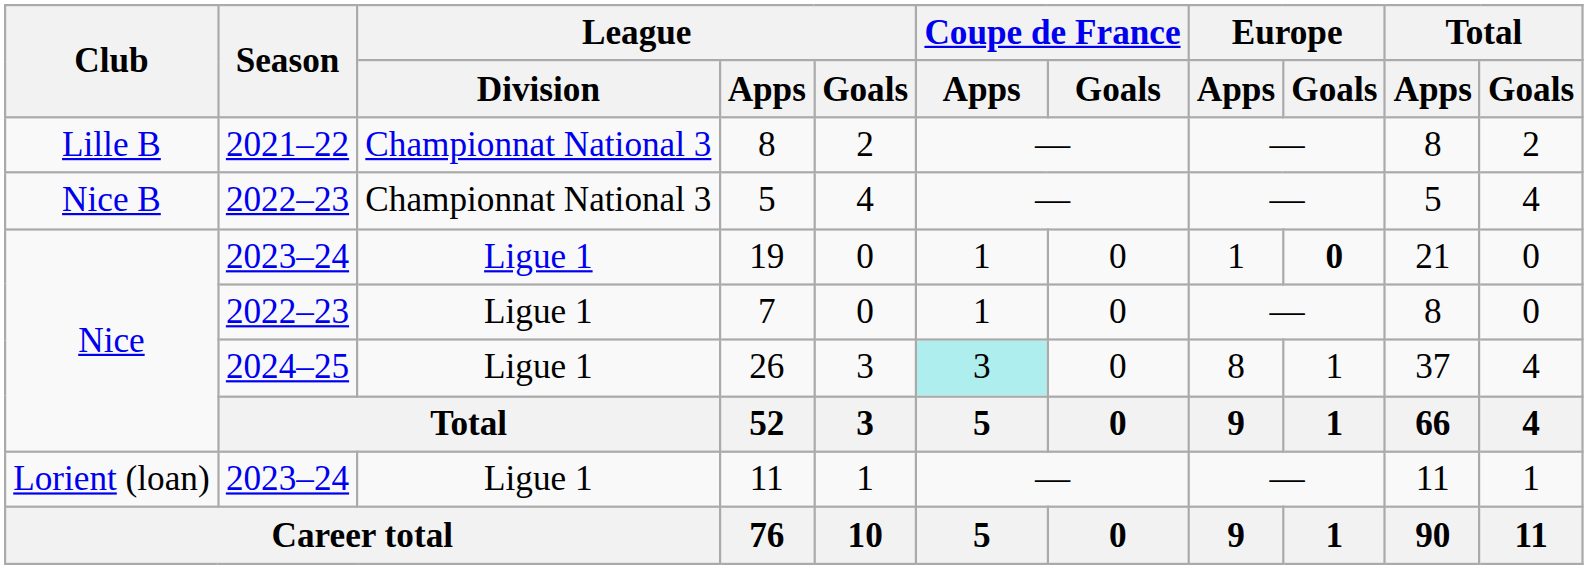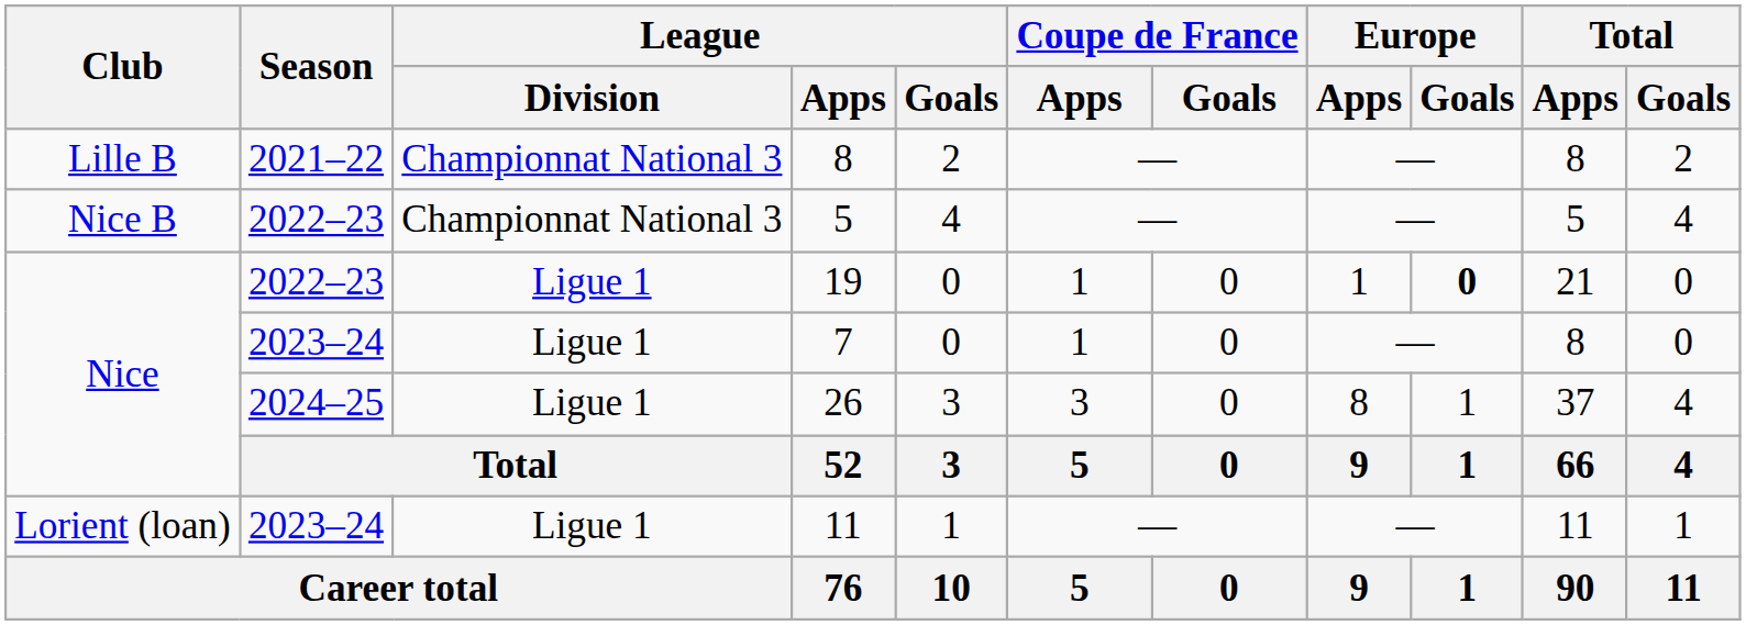 <table class="wikitable" style="text-align:center">
 <tr>
 <th rowspan="2">Club</th>
 <th rowspan="2">Season</th>
 <th colspan="3">League</th>
 <th colspan="2"><a href='#'>Coupe de France</a></th>
 <th colspan="2">Europe</th>
 <th colspan="2">Total</th>
 </tr>
 <tr>
 <th>Division</th>
 <th>Apps</th>
 <th>Goals</th>
 <th>Apps</th>
 <th>Goals</th>
 <th>Apps</th>
 <th>Goals</th>
 <th>Apps</th>
 <th>Goals</th>
 </tr>
 <tr>
 <td><a href='#'>Lille B</a></td>
 <td><a href='#'>2021–22</a></td>
 <td><a href='#'>Championnat National 3</a></td>
 <td>8</td>
 <td>2</td>
 <td colspan="2">—</td>
 <td colspan="2">—</td>
 <td>8</td>
 <td>2</td>
 </tr>
 <tr>
 <td><a href='#'>Nice B</a></td>
 <td><a href='#'>2022–23</a></td>
 <td>Championnat National 3</td>
 <td>5</td>
 <td>4</td>
 <td colspan="2">—</td>
 <td colspan="2">—</td>
 <td>5</td>
 <td>4</td>
 </tr>
 <tr>
 <td rowspan="4"><a href='#'>Nice</a></td>
-<td><a href='#'>2023–24</a></td>
+<td><a href='#'>2022–23</a></td>
 <td><a href='#'>Ligue 1</a></td>
 <td>19</td>
 <td>0</td>
 <td>1</td>
 <td>0</td>
 <td>1</td>
 <td><strong>0</strong></td>
 <td>21</td>
 <td>0</td>
 </tr>
 <tr>
-<td><a href='#'>2022–23</a></td>
+<td><a href='#'>2023–24</a></td>
 <td>Ligue 1</td>
 <td>7</td>
 <td>0</td>
 <td>1</td>
 <td>0</td>
 <td colspan="2">—</td>
 <td>8</td>
 <td>0</td>
 </tr>
 <tr>
 <td><a href='#'>2024–25</a></td>
 <td>Ligue 1</td>
 <td>26</td>
 <td>3</td>
-<td style="background: paleturquoise;">3</td>
+<td>3</td>
 <td>0</td>
 <td>8</td>
 <td>1</td>
 <td>37</td>
 <td>4</td>
 </tr>
 <tr>
 <th colspan="2">Total</th>
 <th>52</th>
 <th>3</th>
 <th>5</th>
 <th>0</th>
 <th>9</th>
 <th>1</th>
 <th>66</th>
 <th>4</th>
 </tr>
 <tr>
 <td><a href='#'>Lorient</a> (loan)</td>
 <td><a href='#'>2023–24</a></td>
 <td>Ligue 1</td>
 <td>11</td>
 <td>1</td>
 <td colspan="2">—</td>
 <td colspan="2">—</td>
 <td>11</td>
 <td>1</td>
 </tr>
 <tr>
 <th colspan="3">Career total</th>
 <th>76</th>
 <th>10</th>
 <th>5</th>
 <th>0</th>
 <th>9</th>
 <th>1</th>
 <th>90</th>
 <th>11</th>
 </tr>
 </table>
